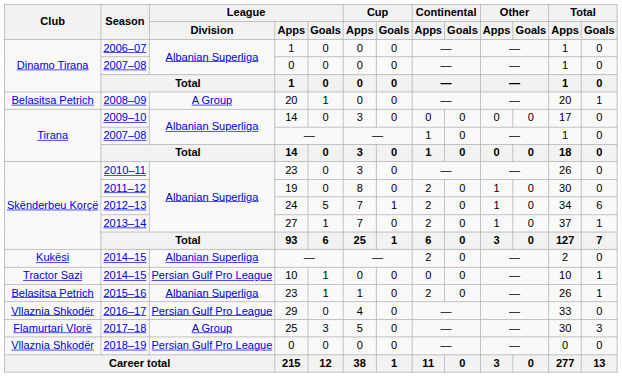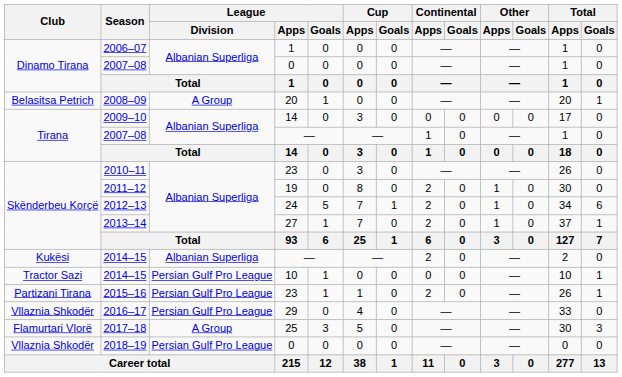 <table class="wikitable" style="text-align: center;">
 <tr>
 <th rowspan="2">Club</th>
 <th rowspan="2">Season</th>
 <th colspan="3">League</th>
 <th colspan="2">Cup</th>
 <th colspan="2">Continental</th>
 <th colspan="2">Other</th>
 <th colspan="2">Total</th>
 </tr>
 <tr>
 <th>Division</th>
 <th>Apps</th>
 <th>Goals</th>
 <th>Apps</th>
 <th>Goals</th>
 <th>Apps</th>
 <th>Goals</th>
 <th>Apps</th>
 <th>Goals</th>
 <th>Apps</th>
 <th>Goals</th>
 </tr>
 <tr>
 <td rowspan="3"><a href='#'>Dinamo Tirana</a></td>
 <td><a href='#'>2006–07</a></td>
 <td rowspan="2"><a href='#'>Albanian Superliga</a></td>
 <td>1</td>
 <td>0</td>
 <td>0</td>
 <td>0</td>
 <td colspan="2">—</td>
 <td colspan="2">—</td>
 <td>1</td>
 <td>0</td>
 </tr>
 <tr>
 <td><a href='#'>2007–08</a></td>
 <td>0</td>
 <td>0</td>
 <td>0</td>
 <td>0</td>
 <td colspan="2">—</td>
 <td colspan="2">—</td>
 <td>1</td>
 <td>0</td>
 </tr>
 <tr>
 <th colspan="2">Total</th>
 <th>1</th>
 <th>0</th>
 <th>0</th>
 <th>0</th>
 <th colspan="2">—</th>
 <th colspan="2">—</th>
 <th>1</th>
 <th>0</th>
 </tr>
 <tr>
 <td rowspan="1"><a href='#'>Belasitsa Petrich</a></td>
 <td><a href='#'>2008–09</a></td>
 <td rowspan="1"><a href='#'>A Group</a></td>
 <td>20</td>
 <td>1</td>
 <td>0</td>
 <td>0</td>
 <td colspan="2">—</td>
 <td colspan="2">—</td>
 <td>20</td>
 <td>1</td>
 </tr>
 <tr>
 <td rowspan="3"><a href='#'>Tirana</a></td>
 <td><a href='#'>2009–10</a></td>
 <td rowspan="2"><a href='#'>Albanian Superliga</a></td>
 <td>14</td>
 <td>0</td>
 <td>3</td>
 <td>0</td>
 <td>0</td>
 <td>0</td>
 <td>0</td>
 <td>0</td>
 <td>17</td>
 <td>0</td>
 </tr>
 <tr>
 <td><a href='#'>2007–08</a></td>
 <td colspan="2">—</td>
 <td colspan="2">—</td>
 <td>1</td>
 <td>0</td>
 <td colspan="2">—</td>
 <td>1</td>
 <td>0</td>
 </tr>
 <tr>
 <th colspan="2">Total</th>
 <th>14</th>
 <th>0</th>
 <th>3</th>
 <th>0</th>
 <th>1</th>
 <th>0</th>
 <th>0</th>
 <th>0</th>
 <th>18</th>
 <th>0</th>
 </tr>
 <tr>
 <td rowspan="5"><a href='#'>Skënderbeu Korçë</a></td>
 <td><a href='#'>2010–11</a></td>
 <td rowspan="4"><a href='#'>Albanian Superliga</a></td>
 <td>23</td>
 <td>0</td>
 <td>3</td>
 <td>0</td>
 <td colspan="2">—</td>
 <td colspan="2">—</td>
 <td>26</td>
 <td>0</td>
 </tr>
 <tr>
 <td><a href='#'>2011–12</a></td>
 <td>19</td>
 <td>0</td>
 <td>8</td>
 <td>0</td>
 <td>2</td>
 <td>0</td>
 <td>1</td>
 <td>0</td>
 <td>30</td>
 <td>0</td>
 </tr>
 <tr>
 <td><a href='#'>2012–13</a></td>
 <td>24</td>
 <td>5</td>
 <td>7</td>
 <td>1</td>
 <td>2</td>
 <td>0</td>
 <td>1</td>
 <td>0</td>
 <td>34</td>
 <td>6</td>
 </tr>
 <tr>
 <td><a href='#'>2013–14</a></td>
 <td>27</td>
 <td>1</td>
 <td>7</td>
 <td>0</td>
 <td>2</td>
 <td>0</td>
 <td>1</td>
 <td>0</td>
 <td>37</td>
 <td>1</td>
 </tr>
 <tr>
 <th colspan="2">Total</th>
 <th>93</th>
 <th>6</th>
 <th>25</th>
 <th>1</th>
 <th>6</th>
 <th>0</th>
 <th>3</th>
 <th>0</th>
 <th>127</th>
 <th>7</th>
 </tr>
 <tr>
 <td rowspan="1"><a href='#'>Kukësi</a></td>
 <td><a href='#'>2014–15</a></td>
 <td rowspan="1"><a href='#'>Albanian Superliga</a></td>
 <td colspan="2">—</td>
 <td colspan="2">—</td>
 <td>2</td>
 <td>0</td>
 <td colspan="2">—</td>
 <td>2</td>
 <td>0</td>
 </tr>
 <tr>
 <td rowspan="1"><a href='#'>Tractor Sazi</a></td>
 <td><a href='#'>2014–15</a></td>
 <td rowspan="1"><a href='#'>Persian Gulf Pro League</a></td>
 <td>10</td>
 <td>1</td>
 <td>0</td>
 <td>0</td>
 <td>0</td>
 <td>0</td>
 <td colspan="2">—</td>
 <td>10</td>
 <td>1</td>
 </tr>
 <tr>
-<td rowspan="1"><a href='#'>Belasitsa Petrich</a></td>
+<td rowspan="1"><a href='#'>Partizani Tirana</a></td>
 <td><a href='#'>2015–16</a></td>
-<td rowspan="1"><a href='#'>Albanian Superliga</a></td>
+<td rowspan="1"><a href='#'>Persian Gulf Pro League</a></td>
 <td>23</td>
 <td>1</td>
 <td>1</td>
 <td>0</td>
 <td>2</td>
 <td>0</td>
 <td colspan="2">—</td>
 <td>26</td>
 <td>1</td>
 </tr>
 <tr>
 <td rowspan="1"><a href='#'>Vllaznia Shkodër</a></td>
 <td><a href='#'>2016–17</a></td>
 <td rowspan="1"><a href='#'>Persian Gulf Pro League</a></td>
 <td>29</td>
 <td>0</td>
 <td>4</td>
 <td>0</td>
 <td colspan="2">—</td>
 <td colspan="2">—</td>
 <td>33</td>
 <td>0</td>
 </tr>
 <tr>
 <td rowspan="1"><a href='#'>Flamurtari Vlorë</a></td>
 <td><a href='#'>2017–18</a></td>
 <td rowspan="1"><a href='#'>A Group</a></td>
 <td>25</td>
 <td>3</td>
 <td>5</td>
 <td>0</td>
 <td colspan="2">—</td>
 <td colspan="2">—</td>
 <td>30</td>
 <td>3</td>
 </tr>
 <tr>
 <td rowspan="1"><a href='#'>Vllaznia Shkodër</a></td>
 <td><a href='#'>2018–19</a></td>
 <td rowspan="1"><a href='#'>Persian Gulf Pro League</a></td>
 <td>0</td>
 <td>0</td>
 <td>0</td>
 <td>0</td>
 <td colspan="2">—</td>
 <td colspan="2">—</td>
 <td>0</td>
 <td>0</td>
 </tr>
 <tr>
 <th colspan="3">Career total</th>
 <th>215</th>
 <th>12</th>
 <th>38</th>
 <th>1</th>
 <th>11</th>
 <th>0</th>
 <th>3</th>
 <th>0</th>
 <th>277</th>
 <th>13</th>
 </tr>
 </table>
